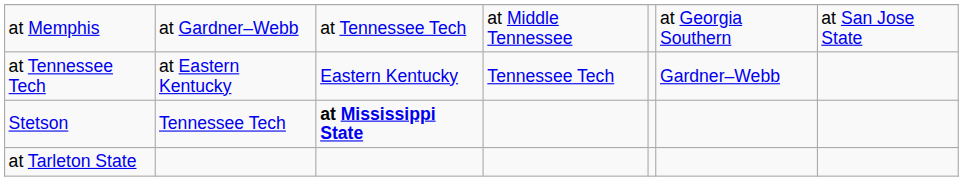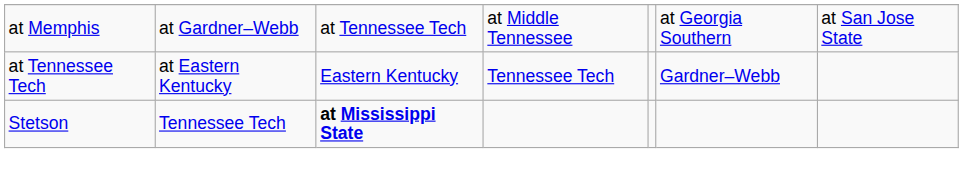 <table class="wikitable">
 <tr>
 </tr>
 <tr>
 <td>at <a href='#'>Memphis</a></td>
 <td>at <a href='#'>Gardner–Webb</a></td>
 <td>at <a href='#'>Tennessee Tech</a></td>
 <td>at <a href='#'>Middle Tennessee</a></td>
 <td></td>
 <td>at <a href='#'>Georgia Southern</a></td>
 <td>at <a href='#'>San Jose State</a></td>
 </tr>
 <tr>
 <td>at <a href='#'>Tennessee Tech</a></td>
 <td>at <a href='#'>Eastern Kentucky</a></td>
 <td><a href='#'>Eastern Kentucky</a></td>
 <td><a href='#'>Tennessee Tech</a></td>
 <td></td>
 <td><a href='#'>Gardner–Webb</a></td>
 <td></td>
 </tr>
 <tr>
 <td><a href='#'>Stetson</a></td>
 <td><a href='#'>Tennessee Tech</a></td>
 <td><strong>at <a href='#'>Mississippi State</a></strong></td>
 <td></td>
 <td></td>
 <td></td>
 <td></td>
 </tr>
-<tr>
-<td>at <a href='#'>Tarleton State</a></td>
-<td></td>
-<td></td>
-<td></td>
-<td></td>
-<td></td>
-<td></td>
-</tr>
 </table>
